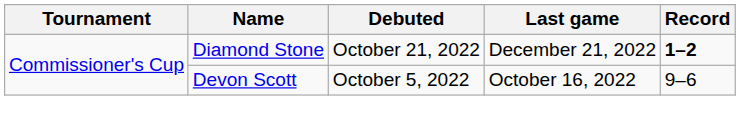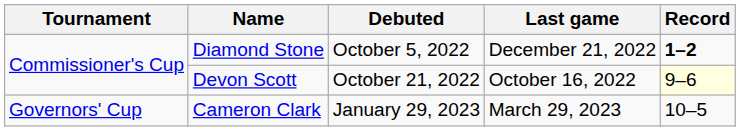 <table class="wikitable">
 <tr>
 <th>Tournament</th>
 <th>Name</th>
 <th>Debuted</th>
 <th>Last game</th>
 <th>Record</th>
 </tr>
 <tr>
 <td rowspan="2"><a href='#'>Commissioner's Cup</a></td>
 <td><a href='#'>Diamond Stone</a></td>
-<td>October 21, 2022 </td>
+<td>October 5, 2022 </td>
 <td>December 21, 2022 </td>
 <td><strong>1–2</strong></td>
 </tr>
 <tr>
 <td><a href='#'>Devon Scott</a></td>
-<td>October 5, 2022 </td>
+<td>October 21, 2022 </td>
 <td>October 16, 2022 </td>
-<td>9–6</td>
+<td style="background: lightyellow;">9–6</td>
+</tr>
+<tr>
+<td><a href='#'>Governors' Cup</a></td>
+<td><a href='#'>Cameron Clark</a></td>
+<td>January 29, 2023 </td>
+<td>March 29, 2023 </td>
+<td>10–5</td>
 </tr>
 </table>
